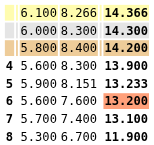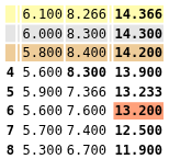 <table>
 <tr style="background:#fffcaf;">
 <th scope=row style="text-align:center"></th>
 <td style="text-align:left;"></td>
 <td>6.100</td>
 <td>8.266</td>
 <td></td>
 <td><strong>14.366</strong></td>
 </tr>
 <tr style="background:#e5e5e5;">
 <th scope=row style="text-align:center"></th>
 <td style="text-align:left;"></td>
 <td>6.000</td>
 <td>8.300</td>
 <td></td>
 <td><strong>14.300</strong></td>
 </tr>
 <tr style="background:#ec9;">
 <th scope=row style="text-align:center"></th>
 <td style="text-align:left;"></td>
 <td>5.800</td>
 <td>8.400</td>
 <td></td>
 <td><strong>14.200</strong></td>
 </tr>
 <tr>
 <th scope=row style="text-align:center">4</th>
 <td style="text-align:left;"></td>
 <td>5.600</td>
-<td>8.300</td>
+<td><strong>8.300</strong></td>
 <td></td>
 <td><strong>13.900</strong></td>
 </tr>
 <tr>
 <th scope=row style="text-align:center">5</th>
 <td style="text-align:left;"></td>
 <td>5.900</td>
-<td>8.151</td>
+<td>7.366</td>
 <td></td>
 <td><strong>13.233</strong></td>
 </tr>
 <tr>
 <th scope=row style="text-align:center">6</th>
 <td style="text-align:left;"></td>
 <td>5.600</td>
 <td>7.600</td>
 <td></td>
 <td style="background: lightsalmon;"><strong>13.200</strong></td>
 </tr>
 <tr>
 <th scope=row style="text-align:center">7</th>
 <td style="text-align:left;"></td>
 <td>5.700</td>
 <td>7.400</td>
 <td></td>
-<td><strong>13.100</strong></td>
+<td><strong>12.500</strong></td>
 </tr>
 <tr>
 <th scope=row style="text-align:center">8</th>
 <td style="text-align:left;"></td>
 <td>5.300</td>
 <td>6.700</td>
 <td></td>
 <td><strong>11.900</strong></td>
 </tr>
 </table>
